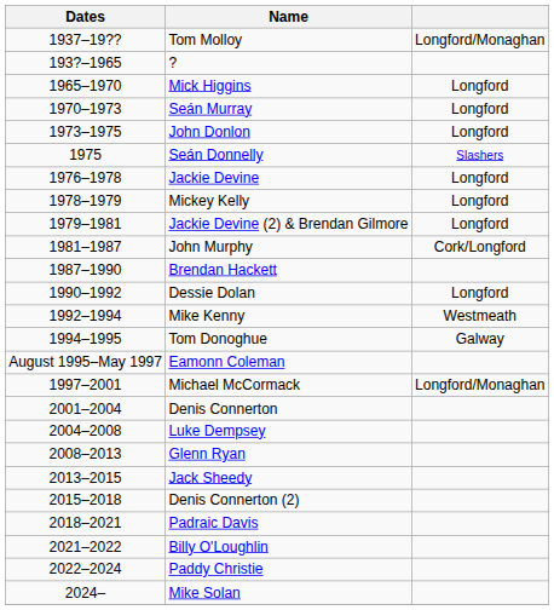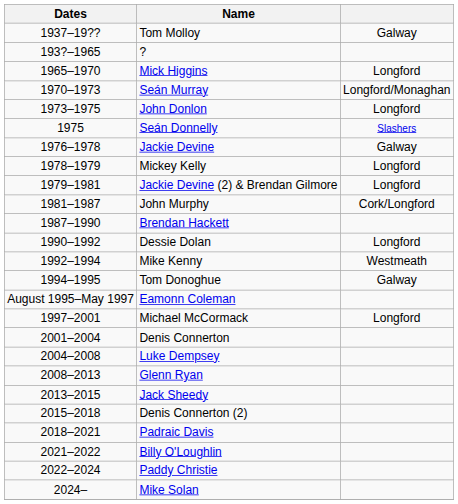 <table class="wikitable sortable" style="text-align: center;">
 <tr>
 <th>Dates</th>
 <th>Name</th>
 <th></th>
 </tr>
 <tr>
 <td>1937–19??</td>
 <td style="text-align: left;">Tom Molloy</td>
-<td>Longford/Monaghan</td>
+<td>Galway</td>
 </tr>
 <tr>
 <td>193?–1965</td>
 <td style="text-align: left;">?</td>
 <td></td>
 </tr>
 <tr>
 <td>1965–1970</td>
 <td style="text-align: left;"><a href='#'>Mick Higgins</a></td>
 <td>Longford</td>
 </tr>
 <tr>
 <td>1970–1973</td>
 <td style="text-align: left;"><a href='#'>Seán Murray</a></td>
-<td>Longford</td>
+<td>Longford/Monaghan</td>
 </tr>
 <tr>
 <td>1973–1975</td>
 <td style="text-align: left;"><a href='#'>John Donlon</a></td>
 <td>Longford</td>
 </tr>
 <tr>
 <td>1975</td>
 <td style="text-align: left;"><a href='#'>Seán Donnelly</a></td>
 <td><small><a href='#'>Slashers</a></small></td>
 </tr>
 <tr>
 <td>1976–1978</td>
 <td style="text-align: left;"><a href='#'>Jackie Devine</a></td>
-<td>Longford</td>
+<td>Galway</td>
 </tr>
 <tr>
 <td>1978–1979</td>
 <td style="text-align: left;">Mickey Kelly</td>
 <td>Longford</td>
 </tr>
 <tr>
 <td>1979–1981</td>
 <td style="text-align: left;"><a href='#'>Jackie Devine</a> (2) & Brendan Gilmore</td>
 <td>Longford</td>
 </tr>
 <tr>
 <td>1981–1987</td>
 <td style="text-align: left;">John Murphy</td>
 <td>Cork/Longford</td>
 </tr>
 <tr>
 <td>1987–1990</td>
 <td style="text-align: left;"><a href='#'>Brendan Hackett</a></td>
 <td><small></small></td>
 </tr>
 <tr>
 <td>1990–1992</td>
 <td style="text-align: left;">Dessie Dolan</td>
 <td>Longford</td>
 </tr>
 <tr>
 <td>1992–1994</td>
 <td style="text-align: left;">Mike Kenny</td>
 <td>Westmeath</td>
 </tr>
 <tr>
 <td>1994–1995</td>
 <td style="text-align: left;">Tom Donoghue</td>
 <td>Galway</td>
 </tr>
 <tr>
 <td>August 1995–May 1997</td>
 <td style="text-align: left;"><a href='#'>Eamonn Coleman</a></td>
 <td><small></small></td>
 </tr>
 <tr>
 <td>1997–2001</td>
 <td style="text-align: left;">Michael McCormack</td>
-<td>Longford/Monaghan</td>
+<td>Longford</td>
 </tr>
 <tr>
 <td>2001–2004</td>
 <td style="text-align: left;">Denis Connerton</td>
 <td><small></small></td>
 </tr>
 <tr>
 <td>2004–2008</td>
 <td style="text-align: left;"><a href='#'>Luke Dempsey</a></td>
 <td><small></small></td>
 </tr>
 <tr>
 <td>2008–2013</td>
 <td style="text-align: left;"><a href='#'>Glenn Ryan</a></td>
 <td><small></small></td>
 </tr>
 <tr>
 <td>2013–2015</td>
 <td style="text-align: left;"><a href='#'>Jack Sheedy</a></td>
 <td><small></small></td>
 </tr>
 <tr>
 <td>2015–2018</td>
 <td style="text-align: left;">Denis Connerton (2)</td>
 <td><small></small></td>
 </tr>
 <tr>
 <td>2018–2021</td>
 <td style="text-align: left;"><a href='#'>Padraic Davis</a></td>
 <td><small></small></td>
 </tr>
 <tr>
 <td>2021–2022</td>
 <td style="text-align: left;"><a href='#'>Billy O'Loughlin</a></td>
 <td><small></small></td>
 </tr>
 <tr>
 <td>2022–2024</td>
 <td style="text-align: left;"><a href='#'>Paddy Christie</a></td>
 <td><small></small></td>
 </tr>
 <tr>
 <td>2024–</td>
 <td style="text-align: left;"><a href='#'>Mike Solan</a></td>
 <td><small></small></td>
 </tr>
 <tr>
 </tr>
 </table>
